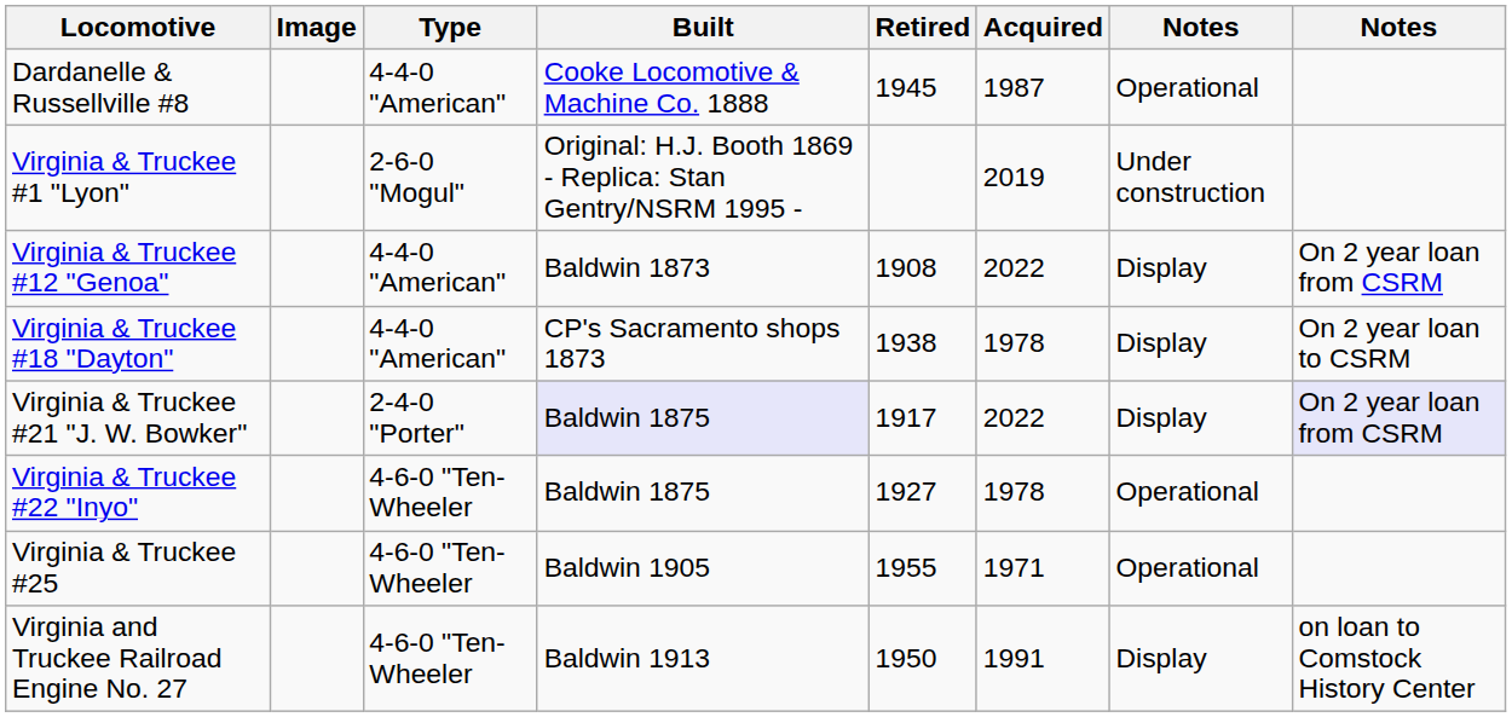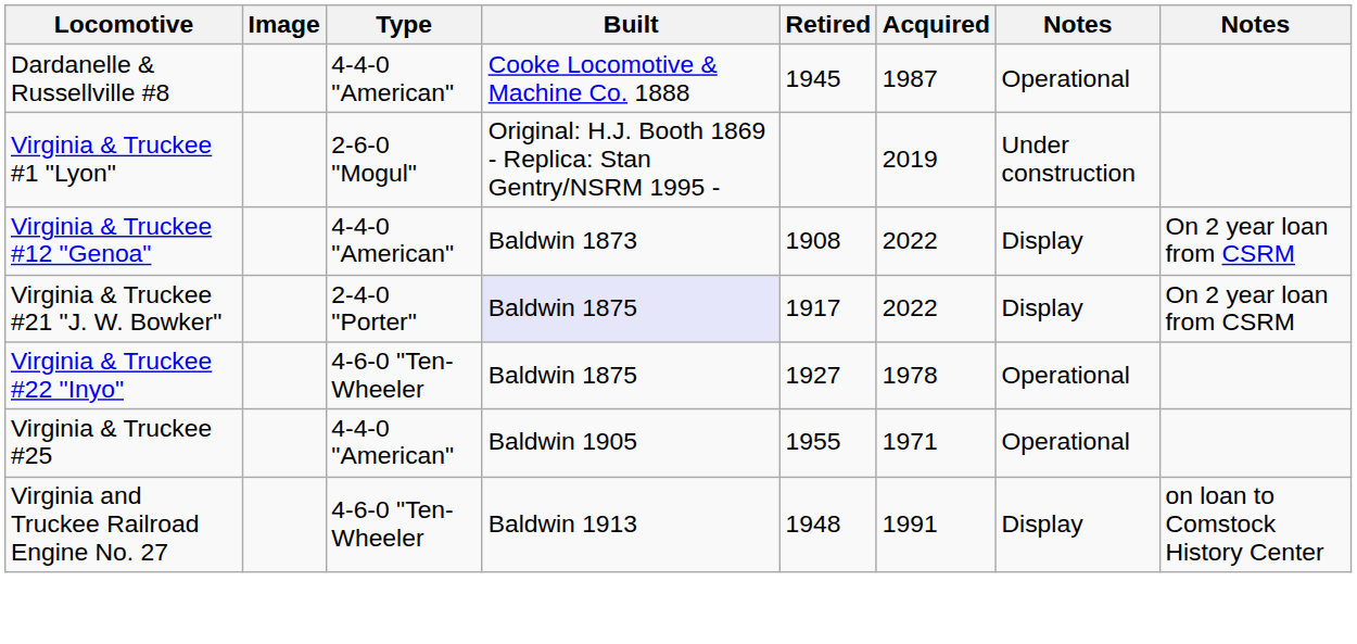 <table class="wikitable sortable">
 <tr>
 <th>Locomotive</th>
 <th class="unsortable">Image</th>
 <th>Type</th>
 <th>Built</th>
 <th>Retired</th>
 <th class="unsortable">Acquired</th>
 <th>Notes</th>
 <th class="unsortable">Notes</th>
 </tr>
 <tr>
 <td>Dardanelle & Russellville #8</td>
 <td></td>
 <td>4-4-0 "American"</td>
 <td><a href='#'>Cooke Locomotive & Machine Co.</a> 1888</td>
 <td>1945</td>
 <td>1987</td>
 <td>Operational</td>
 <td></td>
 </tr>
 <tr>
 <td><a href='#'>Virginia & Truckee</a> #1 "Lyon"</td>
 <td></td>
 <td>2-6-0 "Mogul"</td>
 <td>Original: H.J. Booth 1869 - Replica: Stan Gentry/NSRM 1995 -</td>
 <td></td>
 <td>2019</td>
 <td>Under construction</td>
 <td></td>
 </tr>
 <tr>
 <td><a href='#'>Virginia & Truckee #12 "Genoa"</a></td>
 <td></td>
 <td>4-4-0 "American"</td>
 <td>Baldwin 1873</td>
 <td>1908</td>
 <td>2022</td>
 <td>Display</td>
 <td>On 2 year loan from <a href='#'>CSRM</a></td>
 </tr>
 <tr>
-<td><a href='#'>Virginia & Truckee #18 "Dayton"</a></td>
-<td></td>
-<td>4-4-0 "American"</td>
-<td>CP's Sacramento shops 1873</td>
-<td>1938</td>
-<td>1978</td>
-<td>Display</td>
-<td>On 2 year loan to CSRM</td>
-</tr>
-<tr>
 <td>Virginia & Truckee #21 "J. W. Bowker"</td>
 <td></td>
 <td>2-4-0 "Porter"</td>
 <td style="background: lavender;">Baldwin 1875</td>
 <td>1917</td>
 <td>2022</td>
 <td>Display</td>
-<td style="background: lavender;">On 2 year loan from CSRM</td>
+<td>On 2 year loan from CSRM</td>
 </tr>
 <tr>
 <td><a href='#'>Virginia & Truckee #22 "Inyo"</a></td>
 <td></td>
 <td>4-6-0 "Ten-Wheeler</td>
 <td>Baldwin 1875</td>
 <td>1927</td>
 <td>1978</td>
 <td>Operational</td>
 <td></td>
 </tr>
 <tr>
 <td>Virginia & Truckee #25</td>
 <td></td>
-<td>4-6-0 "Ten-Wheeler</td>
+<td>4-4-0 "American"</td>
 <td>Baldwin 1905</td>
 <td>1955</td>
 <td>1971</td>
 <td>Operational</td>
 <td></td>
 </tr>
 <tr>
 <td>Virginia and Truckee Railroad Engine No. 27</td>
 <td></td>
 <td>4-6-0 "Ten-Wheeler</td>
 <td>Baldwin 1913</td>
-<td>1950</td>
+<td>1948</td>
 <td>1991</td>
 <td>Display</td>
 <td>on loan to Comstock History Center</td>
 </tr>
 </table>
